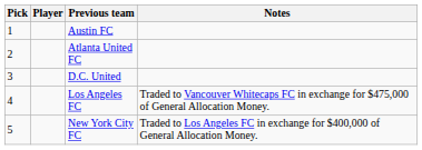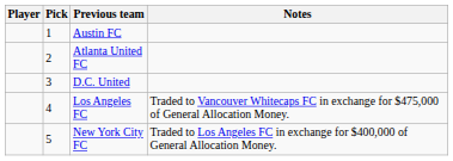 <table class="wikitable";>
 <tr>
+<th>Player</th>
 <th>Pick</th>
-<th>Player</th>
 <th>Previous team</th>
 <th>Notes</th>
 </tr>
 <tr>
+<td></td>
 <td>1</td>
-<td></td>
 <td><a href='#'>Austin FC</a></td>
 <td></td>
 </tr>
 <tr>
+<td></td>
 <td>2</td>
-<td></td>
 <td><a href='#'>Atlanta United FC</a></td>
 <td></td>
 </tr>
 <tr>
+<td></td>
 <td>3</td>
-<td></td>
 <td><a href='#'>D.C. United</a></td>
 <td></td>
 </tr>
 <tr>
+<td></td>
 <td>4</td>
-<td></td>
 <td><a href='#'>Los Angeles FC</a></td>
 <td>Traded to <a href='#'>Vancouver Whitecaps FC</a> in exchange for $475,000 of General Allocation Money.</td>
 </tr>
 <tr>
+<td></td>
 <td>5</td>
-<td></td>
 <td><a href='#'>New York City FC</a></td>
 <td>Traded to <a href='#'>Los Angeles FC</a> in exchange for $400,000 of General Allocation Money.</td>
 </tr>
 </table>
